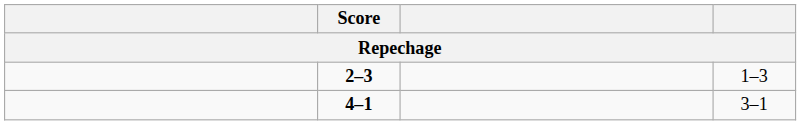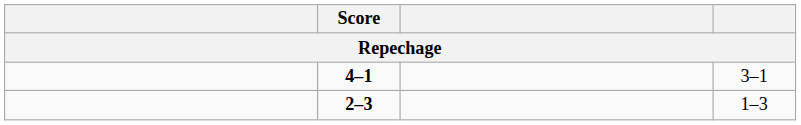 <table class="wikitable" style="text-align: left;">
 <tr>
 <th align="right" width="270"></th>
 <th width="65">Score</th>
 <th align="left" width="270"></th>
 <th width="65"></th>
 </tr>
 <tr>
 <th colspan=4>Repechage</th>
 </tr>
 <tr>
+<td><strong></strong></td>
+<td align="center"><strong>4–1</strong></td>
+<td></td>
+<td align=center>3–1 <strong></strong></td>
+</tr>
+<tr>
 <td></td>
 <td align="center"><strong>2–3</strong></td>
 <td><strong></strong></td>
 <td align=center>1–3 <strong></strong></td>
 </tr>
-<tr>
-<td><strong></strong></td>
-<td align="center"><strong>4–1</strong></td>
-<td></td>
-<td align=center>3–1 <strong></strong></td>
-</tr>
 </table>
